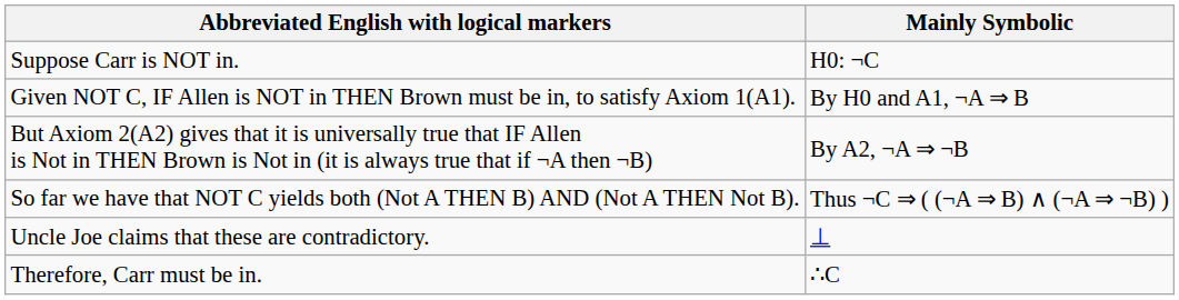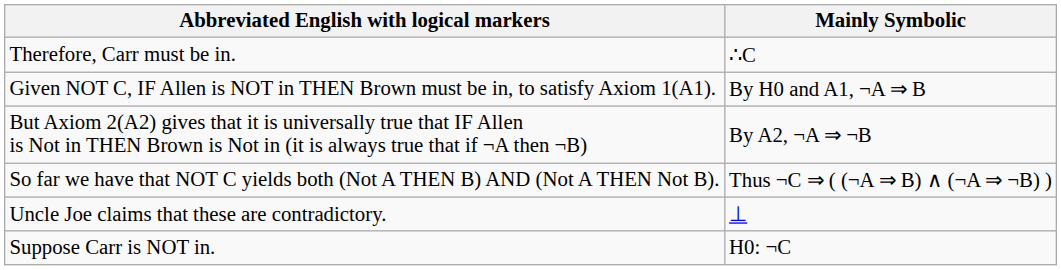 <table class="wikitable">
 <tr>
 <th>Abbreviated English with logical markers</th>
 <th>Mainly Symbolic</th>
 </tr>
 <tr>
-<td>Suppose Carr is NOT in.</td>
-<td>H0: ¬C</td>
+<td>Therefore, Carr must be in.</td>
+<td>∴C</td>
 </tr>
 <tr>
 <td>Given NOT C, IF Allen is NOT in THEN Brown must be in, to satisfy Axiom 1(A1).</td>
 <td>By H0 and A1, ¬A ⇒ B</td>
 </tr>
 <tr>
 <td>But Axiom 2(A2) gives that it is universally true that IF Allen <br>is Not in THEN Brown is Not in (it is always true that if ¬A then ¬B)</td>
 <td>By A2, ¬A ⇒ ¬B</td>
 </tr>
 <tr>
 <td>So far we have that NOT C yields both (Not A THEN B) AND (Not A THEN Not B).</td>
 <td>Thus ¬C ⇒ ( (¬A ⇒ B) ∧ (¬A ⇒ ¬B) )</td>
 </tr>
 <tr>
 <td>Uncle Joe claims that these are contradictory.</td>
 <td><a href='#'>⊥</a></td>
 </tr>
 <tr>
-<td>Therefore, Carr must be in.</td>
-<td>∴C</td>
+<td>Suppose Carr is NOT in.</td>
+<td>H0: ¬C</td>
 </tr>
 </table>
